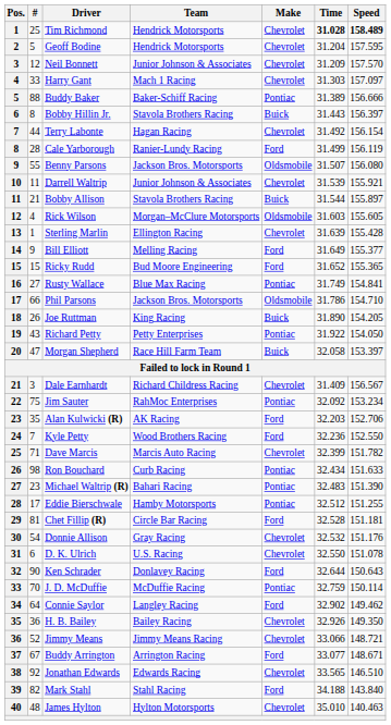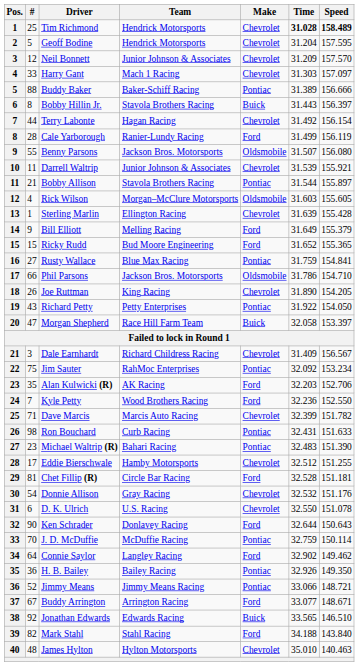 <table class="wikitable" style="font-size:95%">
 <tr>
 <th>Pos.</th>
 <th>#</th>
 <th>Driver</th>
 <th>Team</th>
 <th>Make</th>
 <th>Time</th>
 <th>Speed</th>
 </tr>
 <tr>
 <th>1</th>
 <td>25</td>
 <td><a href='#'>Tim Richmond</a></td>
 <td><a href='#'>Hendrick Motorsports</a></td>
 <td><a href='#'>Chevrolet</a></td>
 <td><strong>31.028</strong></td>
 <td><strong>158.489</strong></td>
 </tr>
 <tr>
 <th>2</th>
 <td>5</td>
 <td><a href='#'>Geoff Bodine</a></td>
 <td><a href='#'>Hendrick Motorsports</a></td>
 <td><a href='#'>Chevrolet</a></td>
 <td>31.204</td>
 <td>157.595</td>
 </tr>
 <tr>
 <th>3</th>
 <td>12</td>
 <td><a href='#'>Neil Bonnett</a></td>
 <td><a href='#'>Junior Johnson & Associates</a></td>
 <td><a href='#'>Chevrolet</a></td>
 <td>31.209</td>
 <td>157.570</td>
 </tr>
 <tr>
 <th>4</th>
 <td>33</td>
 <td><a href='#'>Harry Gant</a></td>
 <td><a href='#'>Mach 1 Racing</a></td>
 <td><a href='#'>Chevrolet</a></td>
 <td>31.303</td>
 <td>157.097</td>
 </tr>
 <tr>
 <th>5</th>
 <td>88</td>
 <td><a href='#'>Buddy Baker</a></td>
 <td><a href='#'>Baker-Schiff Racing</a></td>
 <td><a href='#'>Pontiac</a></td>
 <td>31.389</td>
 <td>156.666</td>
 </tr>
 <tr>
 <th>6</th>
 <td>8</td>
 <td><a href='#'>Bobby Hillin Jr.</a></td>
 <td><a href='#'>Stavola Brothers Racing</a></td>
 <td><a href='#'>Buick</a></td>
 <td>31.443</td>
 <td>156.397</td>
 </tr>
 <tr>
 <th>7</th>
 <td>44</td>
 <td><a href='#'>Terry Labonte</a></td>
 <td><a href='#'>Hagan Racing</a></td>
 <td><a href='#'>Chevrolet</a></td>
 <td>31.492</td>
 <td>156.154</td>
 </tr>
 <tr>
 <th>8</th>
 <td>28</td>
 <td><a href='#'>Cale Yarborough</a></td>
 <td><a href='#'>Ranier-Lundy Racing</a></td>
 <td><a href='#'>Ford</a></td>
 <td>31.499</td>
 <td>156.119</td>
 </tr>
 <tr>
 <th>9</th>
 <td>55</td>
 <td><a href='#'>Benny Parsons</a></td>
 <td><a href='#'>Jackson Bros. Motorsports</a></td>
 <td><a href='#'>Oldsmobile</a></td>
 <td>31.507</td>
 <td>156.080</td>
 </tr>
 <tr>
 <th>10</th>
 <td>11</td>
 <td><a href='#'>Darrell Waltrip</a></td>
 <td><a href='#'>Junior Johnson & Associates</a></td>
 <td><a href='#'>Chevrolet</a></td>
 <td>31.539</td>
 <td>155.921</td>
 </tr>
 <tr>
 <th>11</th>
 <td>21</td>
 <td><a href='#'>Bobby Allison</a></td>
 <td><a href='#'>Stavola Brothers Racing</a></td>
-<td><a href='#'>Buick</a></td>
+<td><a href='#'>Pontiac</a></td>
 <td>31.544</td>
 <td>155.897</td>
 </tr>
 <tr>
 <th>12</th>
 <td>4</td>
 <td><a href='#'>Rick Wilson</a></td>
 <td><a href='#'>Morgan–McClure Motorsports</a></td>
 <td><a href='#'>Oldsmobile</a></td>
 <td>31.603</td>
 <td>155.605</td>
 </tr>
 <tr>
 <th>13</th>
 <td>1</td>
 <td><a href='#'>Sterling Marlin</a></td>
 <td><a href='#'>Ellington Racing</a></td>
 <td><a href='#'>Chevrolet</a></td>
 <td>31.639</td>
 <td>155.428</td>
 </tr>
 <tr>
 <th>14</th>
 <td>9</td>
 <td><a href='#'>Bill Elliott</a></td>
 <td><a href='#'>Melling Racing</a></td>
 <td><a href='#'>Ford</a></td>
 <td>31.649</td>
-<td>155.377</td>
+<td>155.379</td>
 </tr>
 <tr>
 <th>15</th>
 <td>15</td>
 <td><a href='#'>Ricky Rudd</a></td>
 <td><a href='#'>Bud Moore Engineering</a></td>
 <td><a href='#'>Ford</a></td>
 <td>31.652</td>
 <td>155.365</td>
 </tr>
 <tr>
 <th>16</th>
 <td>27</td>
 <td><a href='#'>Rusty Wallace</a></td>
 <td><a href='#'>Blue Max Racing</a></td>
 <td><a href='#'>Pontiac</a></td>
-<td>31.749</td>
+<td>31.759</td>
 <td>154.841</td>
 </tr>
 <tr>
 <th>17</th>
 <td>66</td>
 <td><a href='#'>Phil Parsons</a></td>
 <td><a href='#'>Jackson Bros. Motorsports</a></td>
 <td><a href='#'>Oldsmobile</a></td>
 <td>31.786</td>
 <td>154.710</td>
 </tr>
 <tr>
 <th>18</th>
 <td>26</td>
 <td><a href='#'>Joe Ruttman</a></td>
 <td><a href='#'>King Racing</a></td>
-<td><a href='#'>Buick</a></td>
+<td><a href='#'>Chevrolet</a></td>
 <td>31.890</td>
 <td>154.205</td>
 </tr>
 <tr>
 <th>19</th>
 <td>43</td>
 <td><a href='#'>Richard Petty</a></td>
 <td><a href='#'>Petty Enterprises</a></td>
 <td><a href='#'>Pontiac</a></td>
 <td>31.922</td>
 <td>154.050</td>
 </tr>
 <tr>
 <th>20</th>
 <td>47</td>
 <td><a href='#'>Morgan Shepherd</a></td>
 <td><a href='#'>Race Hill Farm Team</a></td>
 <td><a href='#'>Buick</a></td>
 <td>32.058</td>
 <td>153.397</td>
 </tr>
 <tr>
 <th colspan="7">Failed to lock in Round 1</th>
 </tr>
 <tr>
 <th>21</th>
 <td>3</td>
 <td><a href='#'>Dale Earnhardt</a></td>
 <td><a href='#'>Richard Childress Racing</a></td>
 <td><a href='#'>Chevrolet</a></td>
 <td>31.409</td>
 <td>156.567</td>
 </tr>
 <tr>
 <th>22</th>
 <td>75</td>
 <td><a href='#'>Jim Sauter</a></td>
 <td><a href='#'>RahMoc Enterprises</a></td>
 <td><a href='#'>Pontiac</a></td>
 <td>32.092</td>
 <td>153.234</td>
 </tr>
 <tr>
 <th>23</th>
 <td>35</td>
 <td><a href='#'>Alan Kulwicki</a> <strong>(R)</strong></td>
 <td><a href='#'>AK Racing</a></td>
 <td><a href='#'>Ford</a></td>
 <td>32.203</td>
 <td>152.706</td>
 </tr>
 <tr>
 <th>24</th>
 <td>7</td>
 <td><a href='#'>Kyle Petty</a></td>
 <td><a href='#'>Wood Brothers Racing</a></td>
 <td><a href='#'>Ford</a></td>
 <td>32.236</td>
 <td>152.550</td>
 </tr>
 <tr>
 <th>25</th>
 <td>71</td>
 <td><a href='#'>Dave Marcis</a></td>
 <td><a href='#'>Marcis Auto Racing</a></td>
 <td><a href='#'>Chevrolet</a></td>
 <td>32.399</td>
 <td>151.782</td>
 </tr>
 <tr>
 <th>26</th>
 <td>98</td>
 <td><a href='#'>Ron Bouchard</a></td>
 <td><a href='#'>Curb Racing</a></td>
 <td><a href='#'>Pontiac</a></td>
-<td>32.434</td>
+<td>32.431</td>
 <td>151.633</td>
 </tr>
 <tr>
 <th>27</th>
 <td>23</td>
 <td><a href='#'>Michael Waltrip</a> <strong>(R)</strong></td>
 <td><a href='#'>Bahari Racing</a></td>
 <td><a href='#'>Pontiac</a></td>
 <td>32.483</td>
 <td>151.390</td>
 </tr>
 <tr>
 <th>28</th>
 <td>17</td>
 <td><a href='#'>Eddie Bierschwale</a></td>
 <td><a href='#'>Hamby Motorsports</a></td>
-<td><a href='#'>Pontiac</a></td>
+<td><a href='#'>Chevrolet</a></td>
 <td>32.512</td>
 <td>151.255</td>
 </tr>
 <tr>
 <th>29</th>
 <td>81</td>
 <td><a href='#'>Chet Fillip</a> <strong>(R)</strong></td>
 <td><a href='#'>Circle Bar Racing</a></td>
 <td><a href='#'>Ford</a></td>
 <td>32.528</td>
 <td>151.181</td>
 </tr>
 <tr>
 <th>30</th>
 <td>54</td>
 <td><a href='#'>Donnie Allison</a></td>
 <td><a href='#'>Gray Racing</a></td>
 <td><a href='#'>Chevrolet</a></td>
 <td>32.532</td>
 <td>151.176</td>
 </tr>
 <tr>
 <th>31</th>
 <td>6</td>
 <td><a href='#'>D. K. Ulrich</a></td>
 <td><a href='#'>U.S. Racing</a></td>
 <td><a href='#'>Chevrolet</a></td>
 <td>32.550</td>
 <td>151.078</td>
 </tr>
 <tr>
 <th>32</th>
 <td>90</td>
 <td><a href='#'>Ken Schrader</a></td>
 <td><a href='#'>Donlavey Racing</a></td>
 <td><a href='#'>Ford</a></td>
 <td>32.644</td>
 <td>150.643</td>
 </tr>
 <tr>
 <th>33</th>
 <td>70</td>
 <td><a href='#'>J. D. McDuffie</a></td>
 <td><a href='#'>McDuffie Racing</a></td>
 <td><a href='#'>Pontiac</a></td>
 <td>32.759</td>
 <td>150.114</td>
 </tr>
 <tr>
 <th>34</th>
 <td>64</td>
 <td><a href='#'>Connie Saylor</a></td>
 <td><a href='#'>Langley Racing</a></td>
 <td><a href='#'>Ford</a></td>
 <td>32.902</td>
 <td>149.462</td>
 </tr>
 <tr>
 <th>35</th>
 <td>36</td>
 <td><a href='#'>H. B. Bailey</a></td>
 <td><a href='#'>Bailey Racing</a></td>
-<td><a href='#'>Chevrolet</a></td>
+<td><a href='#'>Pontiac</a></td>
 <td>32.926</td>
 <td>149.350</td>
 </tr>
 <tr>
 <th>36</th>
 <td>52</td>
 <td><a href='#'>Jimmy Means</a></td>
 <td><a href='#'>Jimmy Means Racing</a></td>
-<td><a href='#'>Chevrolet</a></td>
+<td><a href='#'>Pontiac</a></td>
 <td>33.066</td>
 <td>148.721</td>
 </tr>
 <tr>
 <th>37</th>
 <td>67</td>
 <td><a href='#'>Buddy Arrington</a></td>
 <td><a href='#'>Arrington Racing</a></td>
 <td><a href='#'>Ford</a></td>
 <td>33.077</td>
 <td>148.671</td>
 </tr>
 <tr>
 <th>38</th>
 <td>92</td>
 <td><a href='#'>Jonathan Edwards</a></td>
 <td><a href='#'>Edwards Racing</a></td>
-<td><a href='#'>Chevrolet</a></td>
+<td><a href='#'>Buick</a></td>
 <td>33.565</td>
 <td>146.510</td>
 </tr>
 <tr>
 <th>39</th>
 <td>82</td>
 <td><a href='#'>Mark Stahl</a></td>
 <td><a href='#'>Stahl Racing</a></td>
 <td><a href='#'>Ford</a></td>
 <td>34.188</td>
 <td>143.840</td>
 </tr>
 <tr>
 <th>40</th>
 <td>48</td>
 <td><a href='#'>James Hylton</a></td>
 <td><a href='#'>Hylton Motorsports</a></td>
 <td><a href='#'>Chevrolet</a></td>
 <td>35.010</td>
 <td>140.463</td>
 </tr>
 <tr>
 <th colspan="7"></th>
 </tr>
 </table>
